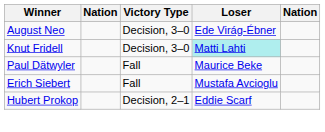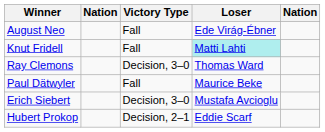 <table class="wikitable sortable" style="text-align:left;">
 <tr>
 <th>Winner</th>
 <th>Nation</th>
 <th>Victory Type</th>
 <th>Loser</th>
 <th>Nation</th>
 </tr>
 <tr>
 <td><a href='#'>August Neo</a></td>
 <td></td>
-<td>Decision, 3–0</td>
+<td>Fall</td>
 <td><a href='#'>Ede Virág-Ébner</a></td>
 <td></td>
 </tr>
 <tr>
 <td><a href='#'>Knut Fridell</a></td>
 <td></td>
+<td>Fall</td>
+<td style="background: paleturquoise;"><a href='#'>Matti Lahti</a></td>
+<td></td>
+</tr>
+<tr>
+<td><a href='#'>Ray Clemons</a></td>
+<td></td>
 <td>Decision, 3–0</td>
-<td style="background: paleturquoise;"><a href='#'>Matti Lahti</a></td>
+<td><a href='#'>Thomas Ward</a></td>
 <td></td>
 </tr>
 <tr>
 <td><a href='#'>Paul Dätwyler</a></td>
 <td></td>
 <td>Fall</td>
 <td><a href='#'>Maurice Beke</a></td>
 <td></td>
 </tr>
 <tr>
 <td><a href='#'>Erich Siebert</a></td>
 <td></td>
-<td>Fall</td>
+<td>Decision, 3–0</td>
 <td><a href='#'>Mustafa Avcioglu</a></td>
 <td></td>
 </tr>
 <tr>
 <td><a href='#'>Hubert Prokop</a></td>
 <td></td>
 <td>Decision, 2–1</td>
 <td><a href='#'>Eddie Scarf</a></td>
 <td></td>
 </tr>
 </table>
